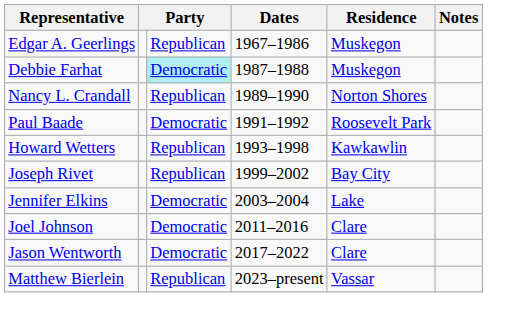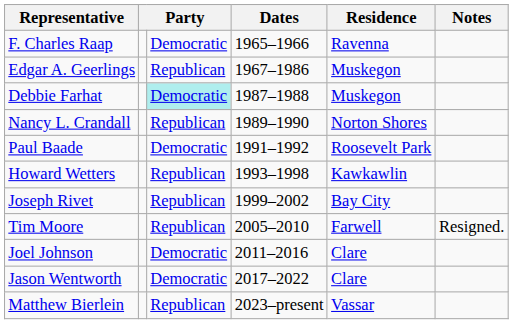 <table class=wikitable>
 <tr valign=bottom>
 <th>Representative</th>
 <th colspan="2">Party</th>
 <th>Dates</th>
 <th>Residence</th>
 <th>Notes</th>
+</tr>
+<tr>
+<td><a href='#'>F. Charles Raap</a></td>
+<td bgcolor=></td>
+<td><a href='#'>Democratic</a></td>
+<td>1965–1966</td>
+<td><a href='#'>Ravenna</a></td>
+<td></td>
 </tr>
 <tr>
 <td><a href='#'>Edgar A. Geerlings</a></td>
 <td bgcolor=></td>
 <td><a href='#'>Republican</a></td>
 <td>1967–1986</td>
 <td><a href='#'>Muskegon</a></td>
 <td></td>
 </tr>
 <tr>
 <td><a href='#'>Debbie Farhat</a></td>
 <td bgcolor=></td>
 <td style="background: paleturquoise;"><a href='#'>Democratic</a></td>
 <td>1987–1988</td>
 <td><a href='#'>Muskegon</a></td>
 <td></td>
 </tr>
 <tr>
 <td><a href='#'>Nancy L. Crandall</a></td>
 <td bgcolor=></td>
 <td><a href='#'>Republican</a></td>
 <td>1989–1990</td>
 <td><a href='#'>Norton Shores</a></td>
 <td></td>
 </tr>
 <tr>
 <td><a href='#'>Paul Baade</a></td>
 <td bgcolor=></td>
 <td><a href='#'>Democratic</a></td>
 <td>1991–1992</td>
 <td><a href='#'>Roosevelt Park</a></td>
 <td></td>
 </tr>
 <tr>
 <td><a href='#'>Howard Wetters</a></td>
 <td bgcolor=></td>
 <td><a href='#'>Republican</a></td>
 <td>1993–1998</td>
 <td><a href='#'>Kawkawlin</a></td>
 <td></td>
 </tr>
 <tr>
 <td><a href='#'>Joseph Rivet</a></td>
 <td bgcolor=></td>
 <td><a href='#'>Republican</a></td>
 <td>1999–2002</td>
 <td><a href='#'>Bay City</a></td>
 <td></td>
 </tr>
 <tr>
-<td><a href='#'>Jennifer Elkins</a></td>
+<td><a href='#'>Tim Moore</a></td>
 <td bgcolor=></td>
-<td><a href='#'>Democratic</a></td>
-<td>2003–2004</td>
-<td><a href='#'>Lake</a></td>
-<td></td>
+<td><a href='#'>Republican</a></td>
+<td>2005–2010</td>
+<td><a href='#'>Farwell</a></td>
+<td>Resigned.</td>
 </tr>
 <tr>
 <td><a href='#'>Joel Johnson</a></td>
 <td bgcolor=></td>
 <td><a href='#'>Democratic</a></td>
 <td>2011–2016</td>
 <td><a href='#'>Clare</a></td>
 <td></td>
 </tr>
 <tr>
 <td><a href='#'>Jason Wentworth</a></td>
 <td bgcolor=></td>
 <td><a href='#'>Democratic</a></td>
 <td>2017–2022</td>
 <td><a href='#'>Clare</a></td>
 <td></td>
 </tr>
 <tr>
 <td><a href='#'>Matthew Bierlein</a></td>
 <td bgcolor=></td>
 <td><a href='#'>Republican</a></td>
 <td>2023–present</td>
 <td><a href='#'>Vassar</a></td>
 <td></td>
 </tr>
 </table>
